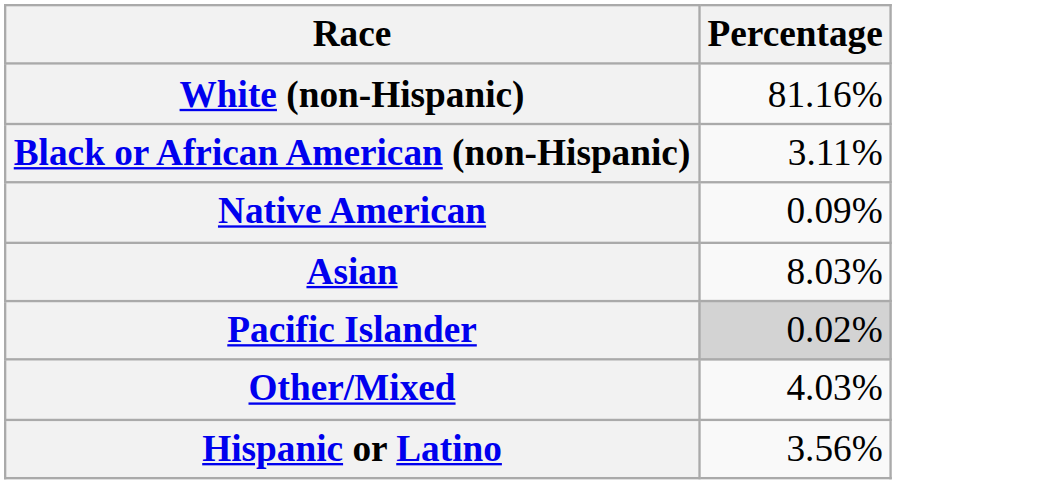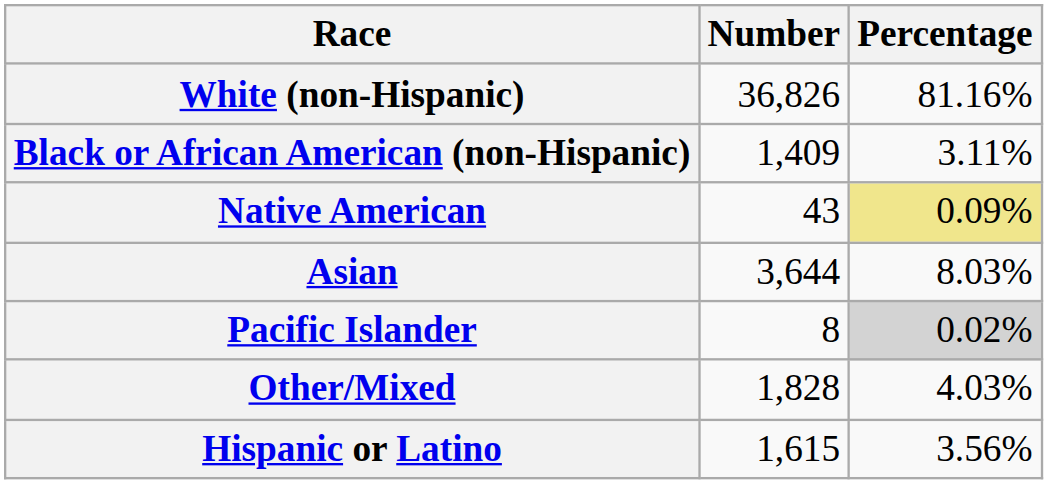 <table class="wikitable" style="text-align:right">
 <tr>
 <th scope="col">Race</th>
+<th scope="col">Number</th>
 <th scope="col">Percentage</th>
 </tr>
 <tr>
 <th scope="row"><a href='#'>White</a> (non-Hispanic)</th>
+<td>36,826</td>
 <td>81.16%</td>
 </tr>
 <tr>
 <th scope="row"><a href='#'>Black or African American</a> (non-Hispanic)</th>
+<td>1,409</td>
 <td>3.11%</td>
 </tr>
 <tr>
 <th scope="row"><a href='#'>Native American</a></th>
-<td>0.09%</td>
+<td>43</td>
+<td style="background: khaki;">0.09%</td>
 </tr>
 <tr>
 <th scope="row"><a href='#'>Asian</a></th>
+<td>3,644</td>
 <td>8.03%</td>
 </tr>
 <tr>
 <th scope="row"><a href='#'>Pacific Islander</a></th>
+<td>8</td>
 <td style="background: lightgrey;">0.02%</td>
 </tr>
 <tr>
 <th scope="row"><a href='#'>Other/Mixed</a></th>
+<td>1,828</td>
 <td>4.03%</td>
 </tr>
 <tr>
 <th scope="row"><a href='#'>Hispanic</a> or <a href='#'>Latino</a></th>
+<td>1,615</td>
 <td>3.56%</td>
 </tr>
 </table>
